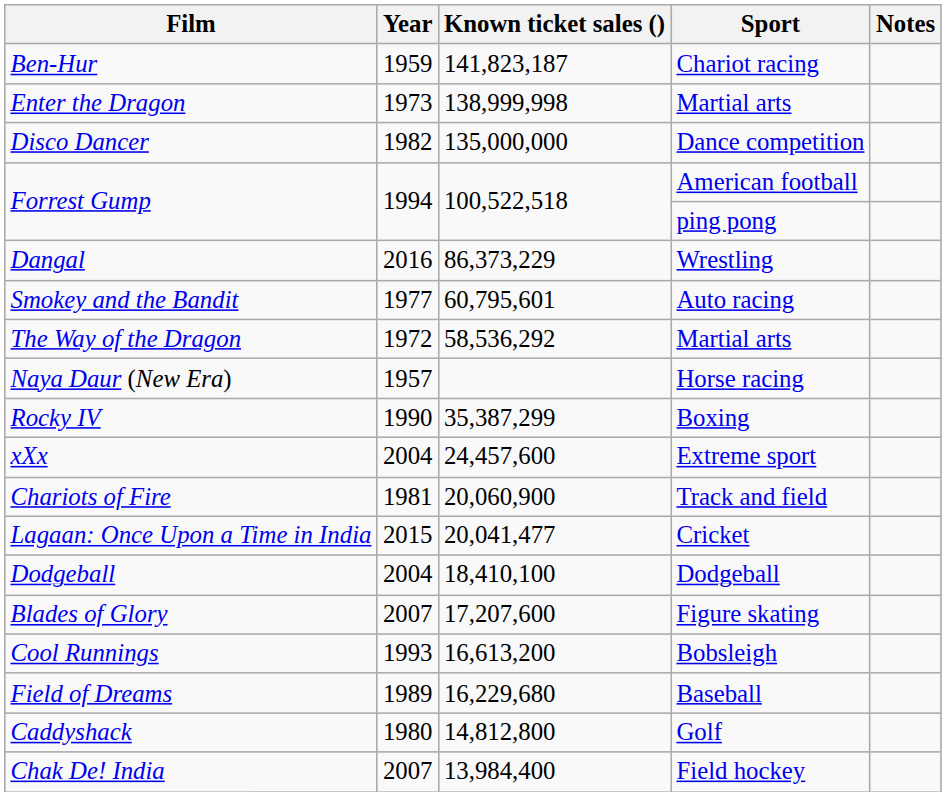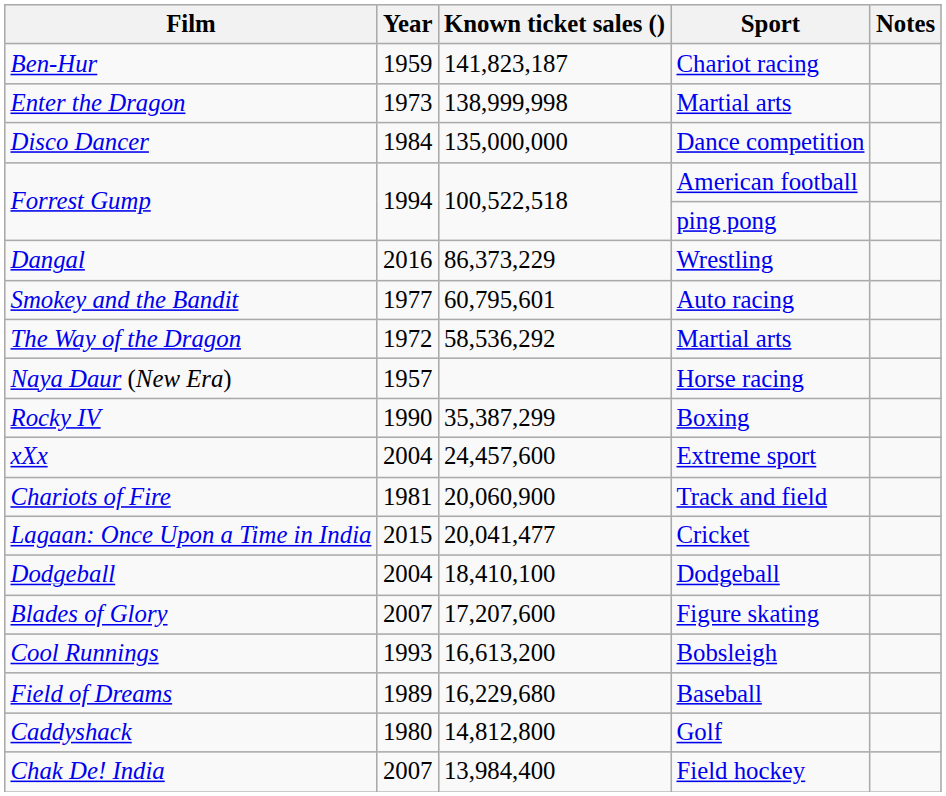 <table class="wikitable sortable">
 <tr>
 <th>Film</th>
 <th>Year</th>
 <th>Known ticket sales ()</th>
 <th>Sport</th>
 <th class=unsortable>Notes</th>
 </tr>
 <tr>
 <td><em><a href='#'>Ben-Hur</a></em></td>
 <td>1959</td>
 <td>141,823,187</td>
 <td><a href='#'>Chariot racing</a></td>
 <td></td>
 </tr>
 <tr>
 <td><em><a href='#'>Enter the Dragon</a></em></td>
 <td>1973</td>
 <td>138,999,998</td>
 <td><a href='#'>Martial arts</a></td>
 <td></td>
 </tr>
 <tr>
 <td><em><a href='#'>Disco Dancer</a></em></td>
-<td>1982</td>
+<td>1984</td>
 <td>135,000,000</td>
 <td><a href='#'>Dance competition</a></td>
 <td></td>
 </tr>
 <tr>
 <td rowspan="2"><em><a href='#'>Forrest Gump</a></em></td>
 <td rowspan="2">1994</td>
 <td rowspan="2">100,522,518</td>
 <td><a href='#'>American football</a></td>
 <td></td>
 </tr>
 <tr>
 <td><a href='#'>ping pong</a></td>
 <td></td>
 </tr>
 <tr>
 <td><em><a href='#'>Dangal</a></em></td>
 <td>2016</td>
 <td>86,373,229</td>
 <td><a href='#'>Wrestling</a></td>
 <td></td>
 </tr>
 <tr>
 <td><em><a href='#'>Smokey and the Bandit</a></em></td>
 <td>1977</td>
 <td>60,795,601</td>
 <td><a href='#'>Auto racing</a></td>
 <td></td>
 </tr>
 <tr>
 <td><em><a href='#'>The Way of the Dragon</a></em></td>
 <td>1972</td>
 <td>58,536,292</td>
 <td><a href='#'>Martial arts</a></td>
 <td></td>
 </tr>
 <tr>
 <td><em><a href='#'>Naya Daur</a></em> (<em>New Era</em>)</td>
 <td>1957</td>
 <td></td>
 <td><a href='#'>Horse racing</a></td>
 <td></td>
 </tr>
 <tr>
 <td><em><a href='#'>Rocky IV</a></em></td>
 <td>1990</td>
 <td>35,387,299</td>
 <td><a href='#'>Boxing</a></td>
 <td></td>
 </tr>
 <tr>
 <td><em><a href='#'>xXx</a></em></td>
 <td>2004</td>
 <td>24,457,600</td>
 <td><a href='#'>Extreme sport</a></td>
 <td></td>
 </tr>
 <tr>
 <td><em><a href='#'>Chariots of Fire</a></em></td>
 <td>1981</td>
 <td>20,060,900</td>
 <td><a href='#'>Track and field</a></td>
 <td></td>
 </tr>
 <tr>
 <td><em><a href='#'>Lagaan: Once Upon a Time in India</a></em></td>
 <td>2015</td>
 <td>20,041,477</td>
 <td><a href='#'>Cricket</a></td>
 <td></td>
 </tr>
 <tr>
 <td><em><a href='#'>Dodgeball</a></em></td>
 <td>2004</td>
 <td>18,410,100</td>
 <td><a href='#'>Dodgeball</a></td>
 <td></td>
 </tr>
 <tr>
 <td><em><a href='#'>Blades of Glory</a></em></td>
 <td>2007</td>
 <td>17,207,600</td>
 <td><a href='#'>Figure skating</a></td>
 <td></td>
 </tr>
 <tr>
 <td><em><a href='#'>Cool Runnings</a></em></td>
 <td>1993</td>
 <td>16,613,200</td>
 <td><a href='#'>Bobsleigh</a></td>
 <td></td>
 </tr>
 <tr>
 <td><em><a href='#'>Field of Dreams</a></em></td>
 <td>1989</td>
 <td>16,229,680</td>
 <td><a href='#'>Baseball</a></td>
 <td></td>
 </tr>
 <tr>
 <td><em><a href='#'>Caddyshack</a></em></td>
 <td>1980</td>
 <td>14,812,800</td>
 <td><a href='#'>Golf</a></td>
 <td></td>
 </tr>
 <tr>
 <td><em><a href='#'>Chak De! India</a></em></td>
 <td>2007</td>
 <td>13,984,400</td>
 <td><a href='#'>Field hockey</a></td>
 <td></td>
 </tr>
 </table>
